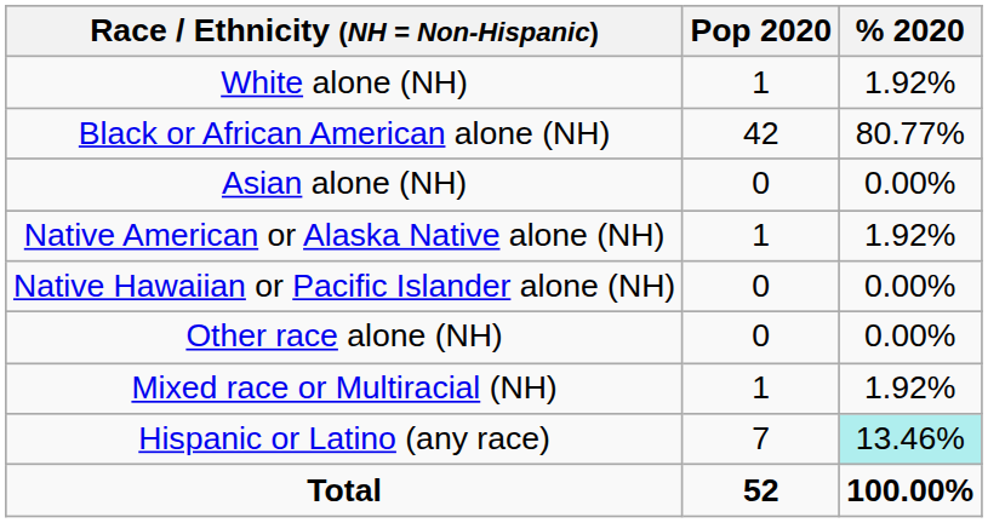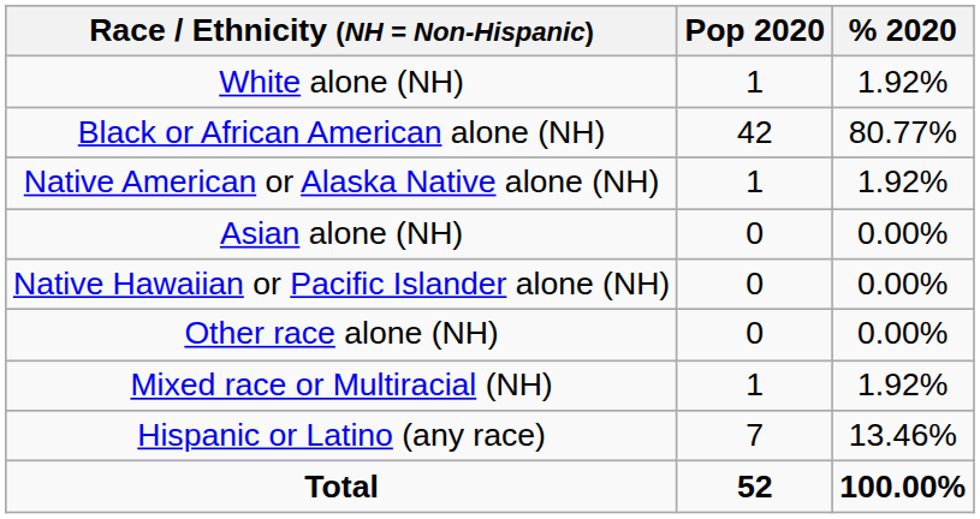 <table class="wikitable" style="text-align:center;">
 <tr>
 <th>Race / Ethnicity <small>(<em>NH = Non-Hispanic</em>)</small></th>
 <th>Pop 2020</th>
 <th>% 2020</th>
 </tr>
 <tr>
 <td><a href='#'>White</a> alone (NH)</td>
 <td>1</td>
 <td>1.92%</td>
 </tr>
 <tr>
 <td><a href='#'>Black or African American</a> alone (NH)</td>
 <td>42</td>
 <td>80.77%</td>
 </tr>
 <tr>
+<td><a href='#'>Native American</a> or <a href='#'>Alaska Native</a> alone (NH)</td>
+<td>1</td>
+<td>1.92%</td>
+</tr>
+<tr>
 <td><a href='#'>Asian</a> alone (NH)</td>
 <td>0</td>
 <td>0.00%</td>
-</tr>
-<tr>
-<td><a href='#'>Native American</a> or <a href='#'>Alaska Native</a> alone (NH)</td>
-<td>1</td>
-<td>1.92%</td>
 </tr>
 <tr>
 <td><a href='#'>Native Hawaiian</a> or <a href='#'>Pacific Islander</a> alone (NH)</td>
 <td>0</td>
 <td>0.00%</td>
 </tr>
 <tr>
 <td><a href='#'>Other race</a> alone (NH)</td>
 <td>0</td>
 <td>0.00%</td>
 </tr>
 <tr>
 <td><a href='#'>Mixed race or Multiracial</a> (NH)</td>
 <td>1</td>
 <td>1.92%</td>
 </tr>
 <tr>
 <td><a href='#'>Hispanic or Latino</a> (any race)</td>
 <td>7</td>
-<td style="background: paleturquoise;">13.46%</td>
+<td>13.46%</td>
 </tr>
 <tr>
 <td><strong>Total</strong></td>
 <td><strong>52</strong></td>
 <td><strong>100.00%</strong></td>
 </tr>
 </table>
